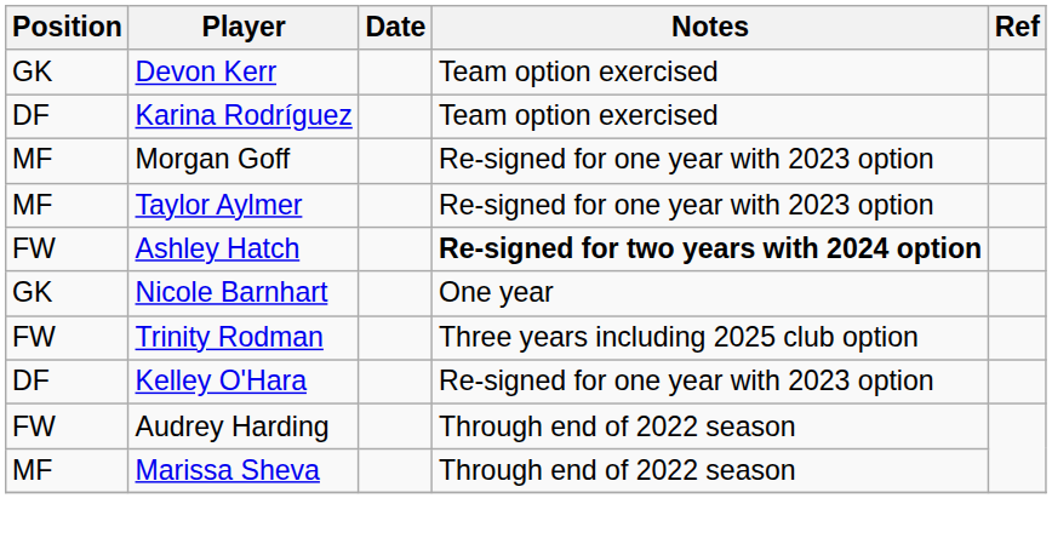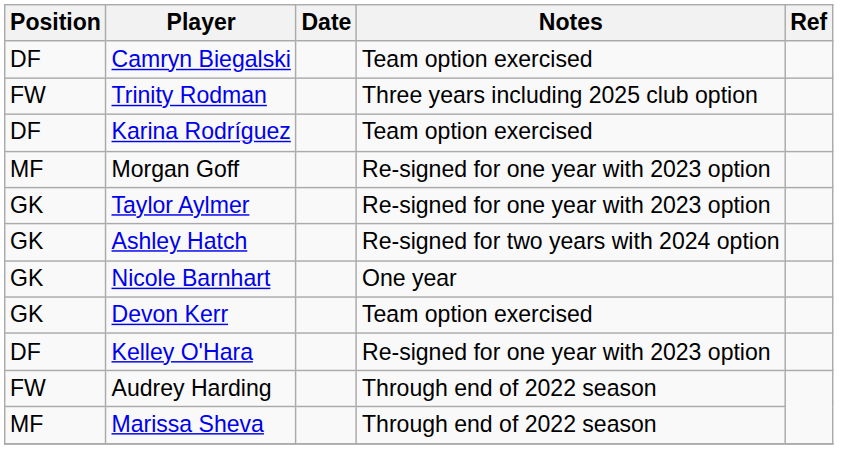 <table class="wikitable">
 <tr>
 <th>Position</th>
 <th>Player</th>
 <th>Date</th>
 <th>Notes</th>
 <th>Ref</th>
 </tr>
 <tr>
-<td>GK</td>
-<td> <a href='#'>Devon Kerr</a></td>
+<td>DF</td>
+<td> <a href='#'>Camryn Biegalski</a></td>
 <td></td>
 <td>Team option exercised</td>
+<td></td>
+</tr>
+<tr>
+<td>FW</td>
+<td> <a href='#'>Trinity Rodman</a></td>
+<td></td>
+<td>Three years including 2025 club option</td>
 <td></td>
 </tr>
 <tr>
 <td>DF</td>
 <td> <a href='#'>Karina Rodríguez</a></td>
 <td></td>
 <td>Team option exercised</td>
 <td></td>
 </tr>
 <tr>
 <td>MF</td>
 <td> Morgan Goff</td>
 <td></td>
 <td>Re-signed for one year with 2023 option</td>
 <td></td>
 </tr>
 <tr>
-<td>MF</td>
+<td>GK</td>
 <td> <a href='#'>Taylor Aylmer</a></td>
 <td></td>
 <td>Re-signed for one year with 2023 option</td>
 <td></td>
 </tr>
 <tr>
-<td>FW</td>
+<td>GK</td>
 <td> <a href='#'>Ashley Hatch</a></td>
 <td></td>
-<td><strong>Re-signed for two years with 2024 option</strong></td>
+<td>Re-signed for two years with 2024 option</td>
 <td></td>
 </tr>
 <tr>
 <td>GK</td>
 <td> <a href='#'>Nicole Barnhart</a></td>
 <td></td>
 <td>One year</td>
 <td></td>
 </tr>
 <tr>
-<td>FW</td>
-<td> <a href='#'>Trinity Rodman</a></td>
+<td>GK</td>
+<td> <a href='#'>Devon Kerr</a></td>
 <td></td>
-<td>Three years including 2025 club option</td>
+<td>Team option exercised</td>
 <td></td>
 </tr>
 <tr>
 <td>DF</td>
 <td> <a href='#'>Kelley O'Hara</a></td>
 <td></td>
 <td>Re-signed for one year with 2023 option</td>
 <td></td>
 </tr>
 <tr>
 <td>FW</td>
 <td> Audrey Harding</td>
 <td></td>
 <td>Through end of 2022 season</td>
 <td rowspan=2></td>
 </tr>
 <tr>
 <td>MF</td>
 <td> <a href='#'>Marissa Sheva</a></td>
 <td></td>
 <td>Through end of 2022 season</td>
 </tr>
 <tr>
 </tr>
 </table>
